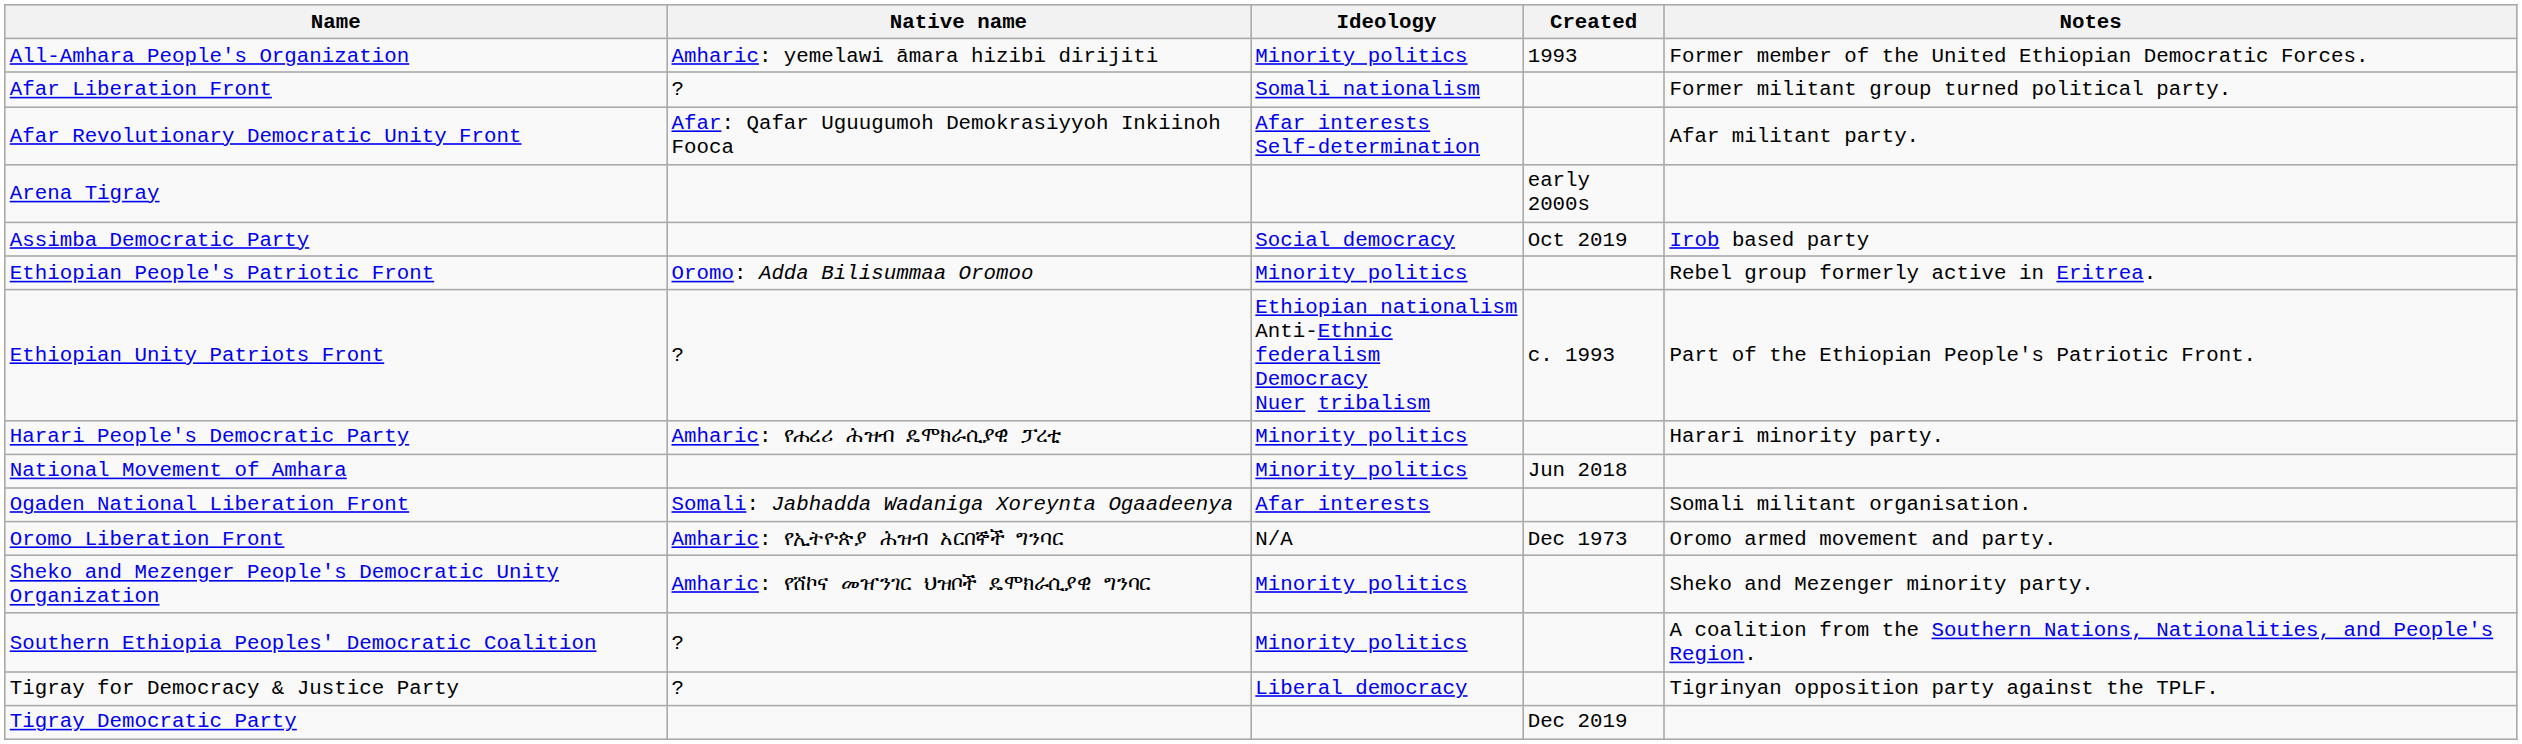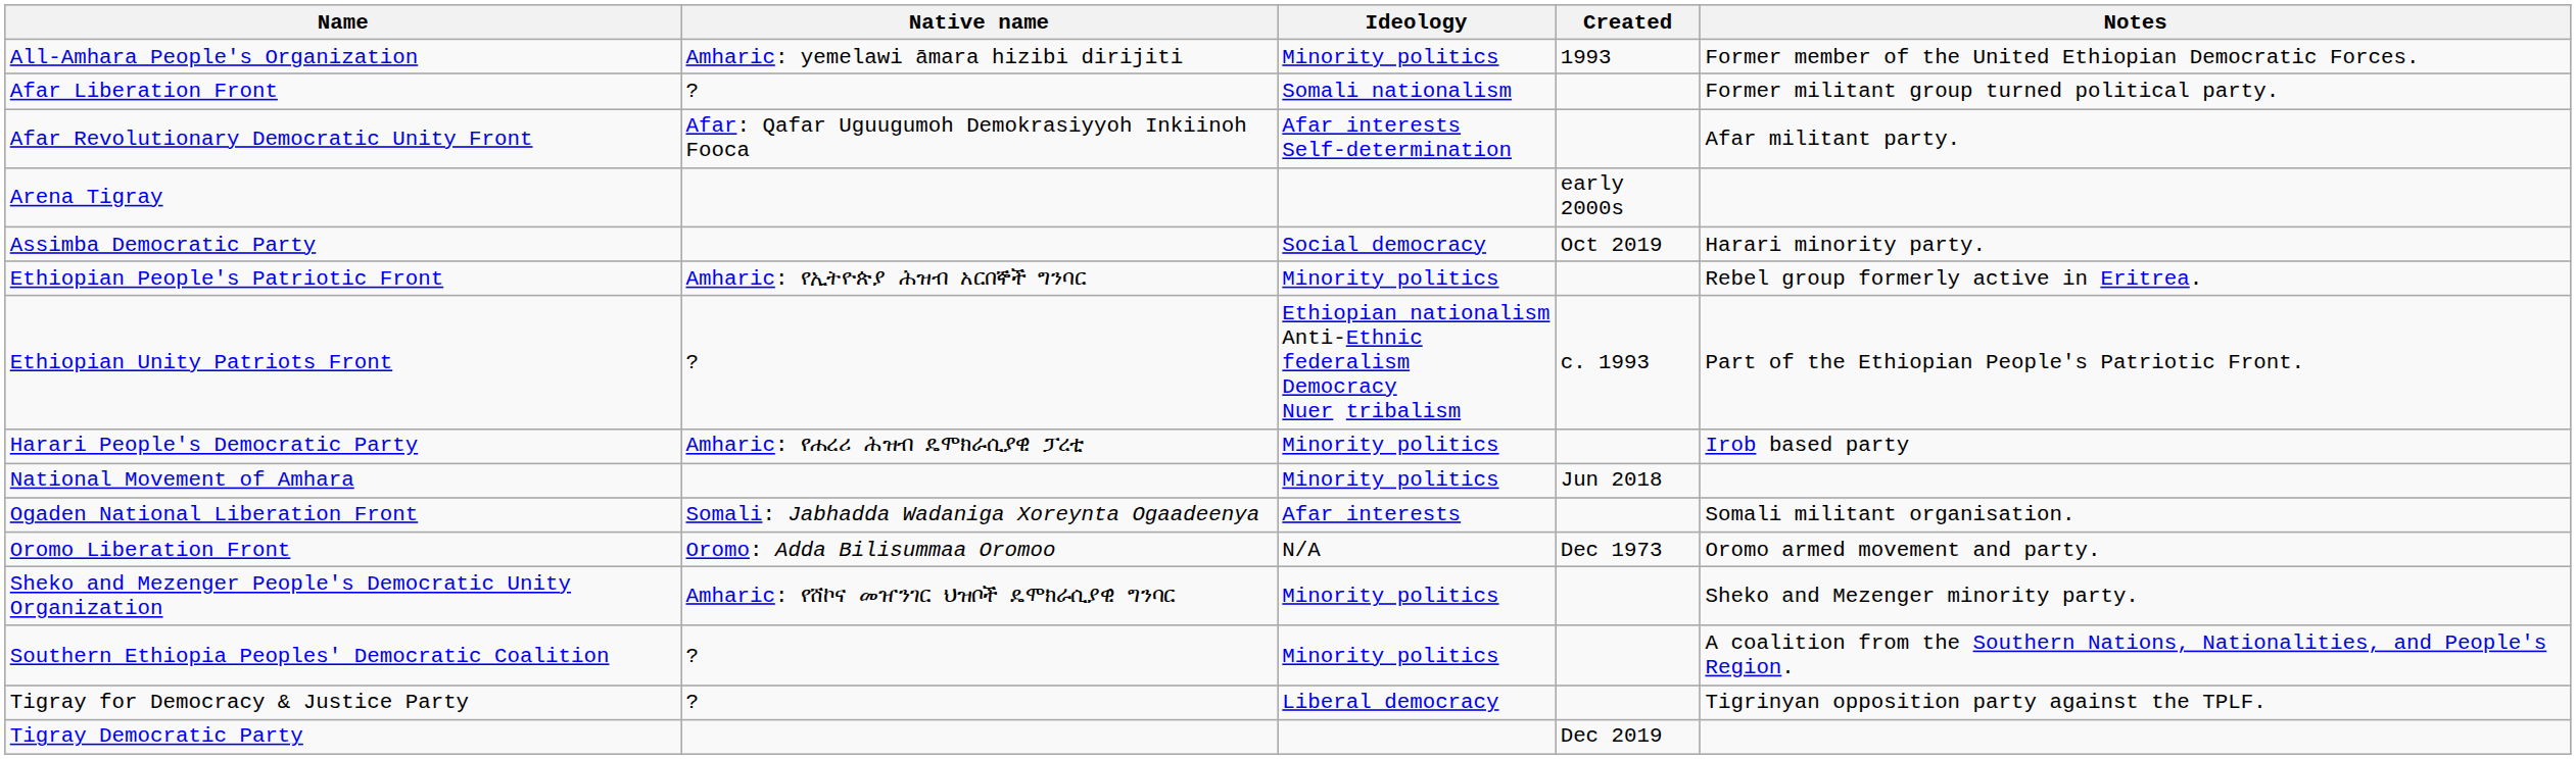 <table class="wikitable">
 <tr>
 <th>Name</th>
 <th>Native name</th>
 <th>Ideology</th>
 <th>Created</th>
 <th>Notes</th>
 </tr>
 <tr>
 <td><a href='#'>All-Amhara People's Organization</a></td>
 <td><a href='#'>Amharic</a>: yemelawi āmara hizibi dirijiti</td>
 <td><a href='#'>Minority politics</a></td>
 <td>1993</td>
 <td>Former member of the United Ethiopian Democratic Forces.</td>
 </tr>
 <tr>
 <td><a href='#'>Afar Liberation Front</a></td>
 <td>?</td>
 <td><a href='#'>Somali nationalism</a></td>
 <td></td>
 <td>Former militant group turned political party.</td>
 </tr>
 <tr>
 <td><a href='#'>Afar Revolutionary Democratic Unity Front</a></td>
 <td><a href='#'>Afar</a>: Qafar Uguugumoh Demokrasiyyoh Inkiinoh Fooca</td>
 <td><a href='#'>Afar interests</a><br><a href='#'>Self-determination</a></td>
 <td></td>
 <td>Afar militant party.</td>
 </tr>
 <tr>
 <td><a href='#'>Arena Tigray</a></td>
 <td></td>
 <td></td>
 <td>early 2000s</td>
 <td></td>
 </tr>
 <tr>
 <td><a href='#'>Assimba Democratic Party</a></td>
 <td></td>
 <td><a href='#'>Social democracy</a></td>
 <td>Oct 2019</td>
-<td><a href='#'>Irob</a> based party</td>
+<td>Harari minority party.</td>
 </tr>
 <tr>
 <td><a href='#'>Ethiopian People's Patriotic Front</a></td>
-<td><a href='#'>Oromo</a>: <em>Adda Bilisummaa Oromoo</em></td>
+<td><a href='#'>Amharic</a>: የኢትዮጵያ ሕዝብ አርበኞች ግንባር</td>
 <td><a href='#'>Minority politics</a></td>
 <td></td>
 <td>Rebel group formerly active in <a href='#'>Eritrea</a>.</td>
 </tr>
 <tr>
 <td><a href='#'>Ethiopian Unity Patriots Front</a></td>
 <td>?</td>
 <td><a href='#'>Ethiopian nationalism</a><br>Anti-<a href='#'>Ethnic federalism</a><br><a href='#'>Democracy</a><br><a href='#'>Nuer</a> <a href='#'>tribalism</a></td>
 <td>c. 1993</td>
 <td>Part of the Ethiopian People's Patriotic Front.</td>
 </tr>
 <tr>
 <td><a href='#'>Harari People's Democratic Party</a></td>
 <td><a href='#'>Amharic</a>: የሐረሪ ሕዝብ ዴሞክራሲያዊ ፓረቲ</td>
 <td><a href='#'>Minority politics</a></td>
 <td></td>
-<td>Harari minority party.</td>
+<td><a href='#'>Irob</a> based party</td>
 </tr>
 <tr>
 <td><a href='#'>National Movement of Amhara</a></td>
 <td></td>
 <td><a href='#'>Minority politics</a></td>
 <td>Jun 2018</td>
 <td></td>
 </tr>
 <tr>
 <td><a href='#'>Ogaden National Liberation Front</a></td>
 <td><a href='#'>Somali</a>: <em>Jabhadda Wadaniga Xoreynta Ogaadeenya</em></td>
 <td><a href='#'>Afar interests</a></td>
 <td></td>
 <td>Somali militant organisation.</td>
 </tr>
 <tr>
 <td><a href='#'>Oromo Liberation Front</a></td>
-<td><a href='#'>Amharic</a>: የኢትዮጵያ ሕዝብ አርበኞች ግንባር</td>
+<td><a href='#'>Oromo</a>: <em>Adda Bilisummaa Oromoo</em></td>
 <td>N/A</td>
 <td>Dec 1973</td>
 <td>Oromo armed movement and party.</td>
 </tr>
 <tr>
 <td><a href='#'>Sheko and Mezenger People's Democratic Unity Organization</a></td>
 <td><a href='#'>Amharic</a>: የሸኮና መዠንገር ህዝቦች ዴሞክራሲያዊ ግንባር</td>
 <td><a href='#'>Minority politics</a></td>
 <td></td>
 <td>Sheko and Mezenger minority party.</td>
 </tr>
 <tr>
 <td><a href='#'>Southern Ethiopia Peoples' Democratic Coalition</a></td>
 <td>?</td>
 <td><a href='#'>Minority politics</a></td>
 <td></td>
 <td>A coalition from the <a href='#'>Southern Nations, Nationalities, and People's Region</a>.</td>
 </tr>
 <tr>
 <td>Tigray for Democracy & Justice Party</td>
 <td>?</td>
 <td><a href='#'>Liberal democracy</a></td>
 <td></td>
 <td>Tigrinyan opposition party against the TPLF.</td>
 </tr>
 <tr>
 <td><a href='#'>Tigray Democratic Party</a></td>
 <td></td>
 <td></td>
 <td>Dec 2019</td>
 <td></td>
 </tr>
 </table>
